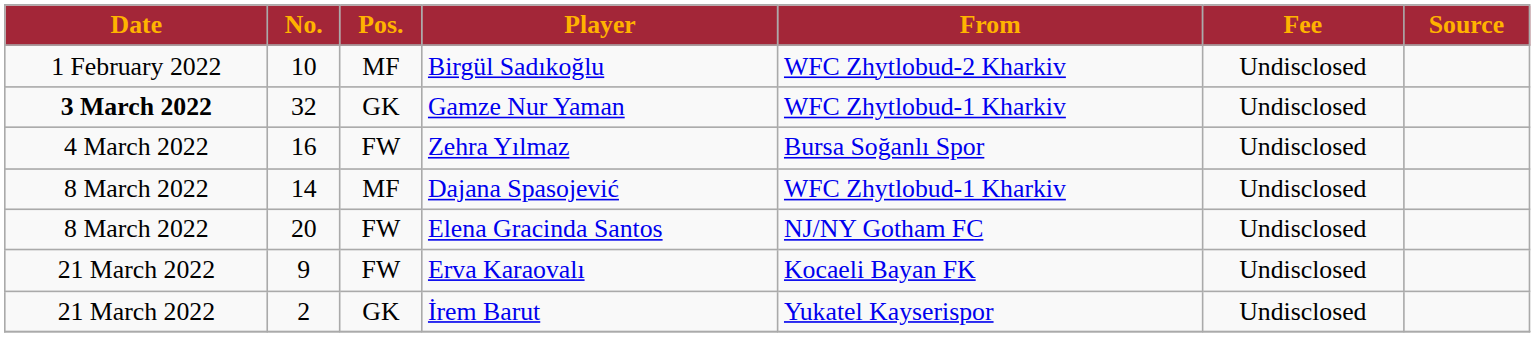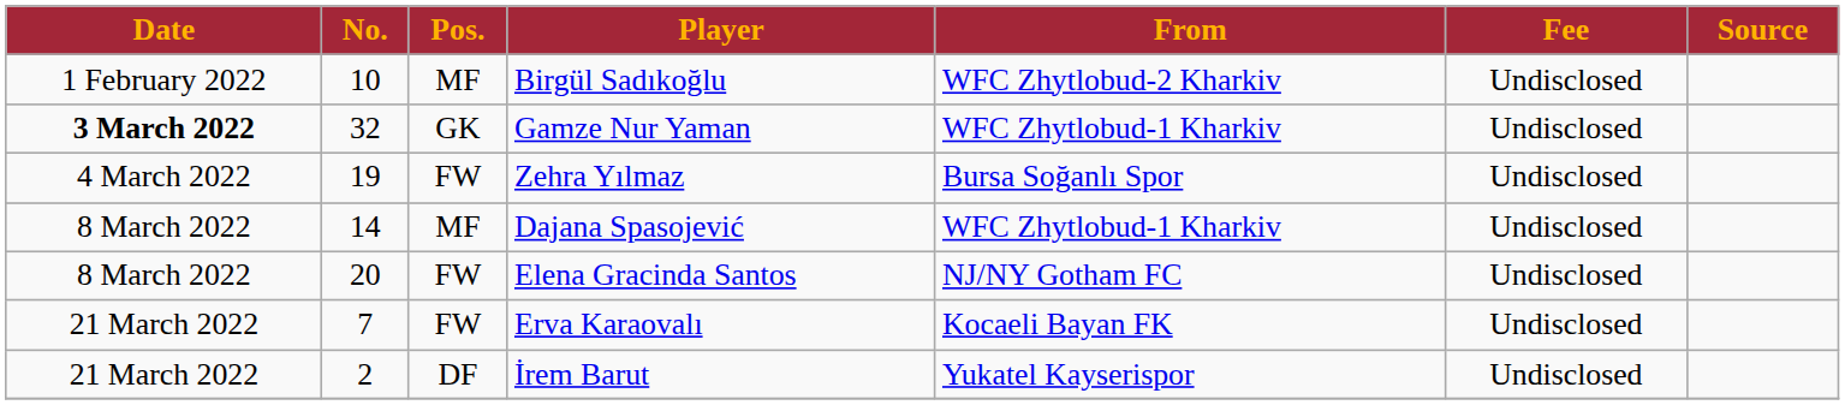 <table class="wikitable sortable" style="text-align:center;width:75%;">
 <tr>
 <th scope="col" style="background-color:#A32638;color:#FFB300">Date</th>
 <th scope="col" style="background-color:#A32638;color:#FFB300">No.</th>
 <th scope="col" style="background-color:#A32638;color:#FFB300">Pos.</th>
 <th scope="col" style="background-color:#A32638;color:#FFB300">Player</th>
 <th scope="col" style="background-color:#A32638;color:#FFB300">From</th>
 <th scope="col" style="background-color:#A32638;color:#FFB300" data-sort-type="currency">Fee</th>
 <th scope="col" class="unsortable" style="background-color:#A32638;color:#FFB300">Source</th>
 </tr>
 <tr>
 <td>1 February 2022</td>
 <td>10</td>
 <td>MF</td>
 <td align=left> <a href='#'>Birgül Sadıkoğlu</a></td>
 <td align=left> <a href='#'>WFC Zhytlobud-2 Kharkiv</a></td>
 <td>Undisclosed</td>
 <td></td>
 </tr>
 <tr>
 <td><strong>3 March 2022</strong></td>
 <td>32</td>
 <td>GK</td>
 <td align=left> <a href='#'>Gamze Nur Yaman</a></td>
 <td align=left> <a href='#'>WFC Zhytlobud-1 Kharkiv</a></td>
 <td>Undisclosed</td>
 <td></td>
 </tr>
 <tr>
 <td>4 March 2022</td>
-<td>16</td>
+<td>19</td>
 <td>FW</td>
 <td align=left> <a href='#'>Zehra Yılmaz</a></td>
 <td align=left> <a href='#'>Bursa Soğanlı Spor</a></td>
 <td>Undisclosed</td>
 <td></td>
 </tr>
 <tr>
 <td>8 March 2022</td>
 <td>14</td>
 <td>MF</td>
 <td align=left> <a href='#'>Dajana Spasojević</a></td>
 <td align=left> <a href='#'>WFC Zhytlobud-1 Kharkiv</a></td>
 <td>Undisclosed</td>
 <td></td>
 </tr>
 <tr>
 <td>8 March 2022</td>
 <td>20</td>
 <td>FW</td>
 <td align=left> <a href='#'>Elena Gracinda Santos</a></td>
 <td align=left> <a href='#'>NJ/NY Gotham FC</a></td>
 <td>Undisclosed</td>
 <td></td>
 </tr>
 <tr>
 <td>21 March 2022</td>
-<td>9</td>
+<td>7</td>
 <td>FW</td>
 <td align=left> <a href='#'>Erva Karaovalı</a></td>
 <td align=left> <a href='#'>Kocaeli Bayan FK</a></td>
 <td>Undisclosed</td>
 <td></td>
 </tr>
 <tr>
 <td>21 March 2022</td>
 <td>2</td>
-<td>GK</td>
+<td>DF</td>
 <td align=left> <a href='#'>İrem Barut</a></td>
 <td align=left> <a href='#'>Yukatel Kayserispor</a></td>
 <td>Undisclosed</td>
 <td></td>
 </tr>
 <tr>
 </tr>
 </table>
